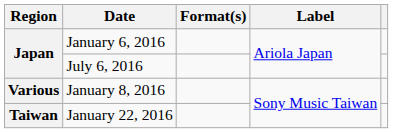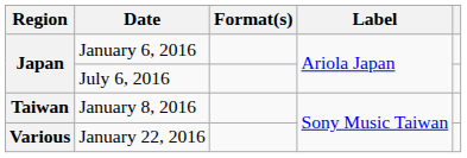 <table class="wikitable plainrowheaders">
 <tr>
 <th scope="col">Region</th>
 <th scope="col">Date</th>
 <th scope="col">Format(s)</th>
 <th scope="col">Label</th>
 <th scope="col"></th>
 </tr>
 <tr>
 <th scope="row" rowspan="2">Japan</th>
 <td>January 6, 2016</td>
 <td></td>
 <td rowspan="2"><a href='#'>Ariola Japan</a></td>
 <td></td>
 </tr>
 <tr>
 <td>July 6, 2016</td>
 <td></td>
 <td></td>
 </tr>
 <tr>
-<th scope="row">Various</th>
+<th scope="row">Taiwan</th>
 <td>January 8, 2016</td>
 <td></td>
 <td rowspan="2"><a href='#'>Sony Music Taiwan</a></td>
 <td></td>
 </tr>
 <tr>
-<th scope="row">Taiwan</th>
+<th scope="row">Various</th>
 <td>January 22, 2016</td>
 <td></td>
 <td></td>
 </tr>
 </table>
